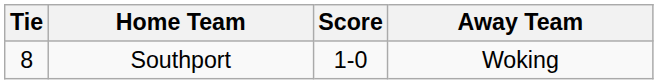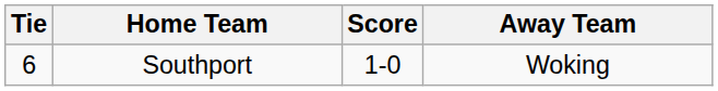 <table class="wikitable" style="text-align:center;">
 <tr>
 <th width=20>Tie</th>
 <th width=175>Home Team</th>
 <th width=20>Score</th>
 <th width=175>Away Team</th>
 </tr>
 <tr>
-<td>8</td>
+<td>6</td>
 <td>Southport</td>
 <td>1-0</td>
 <td>Woking</td>
 </tr>
 </table>
